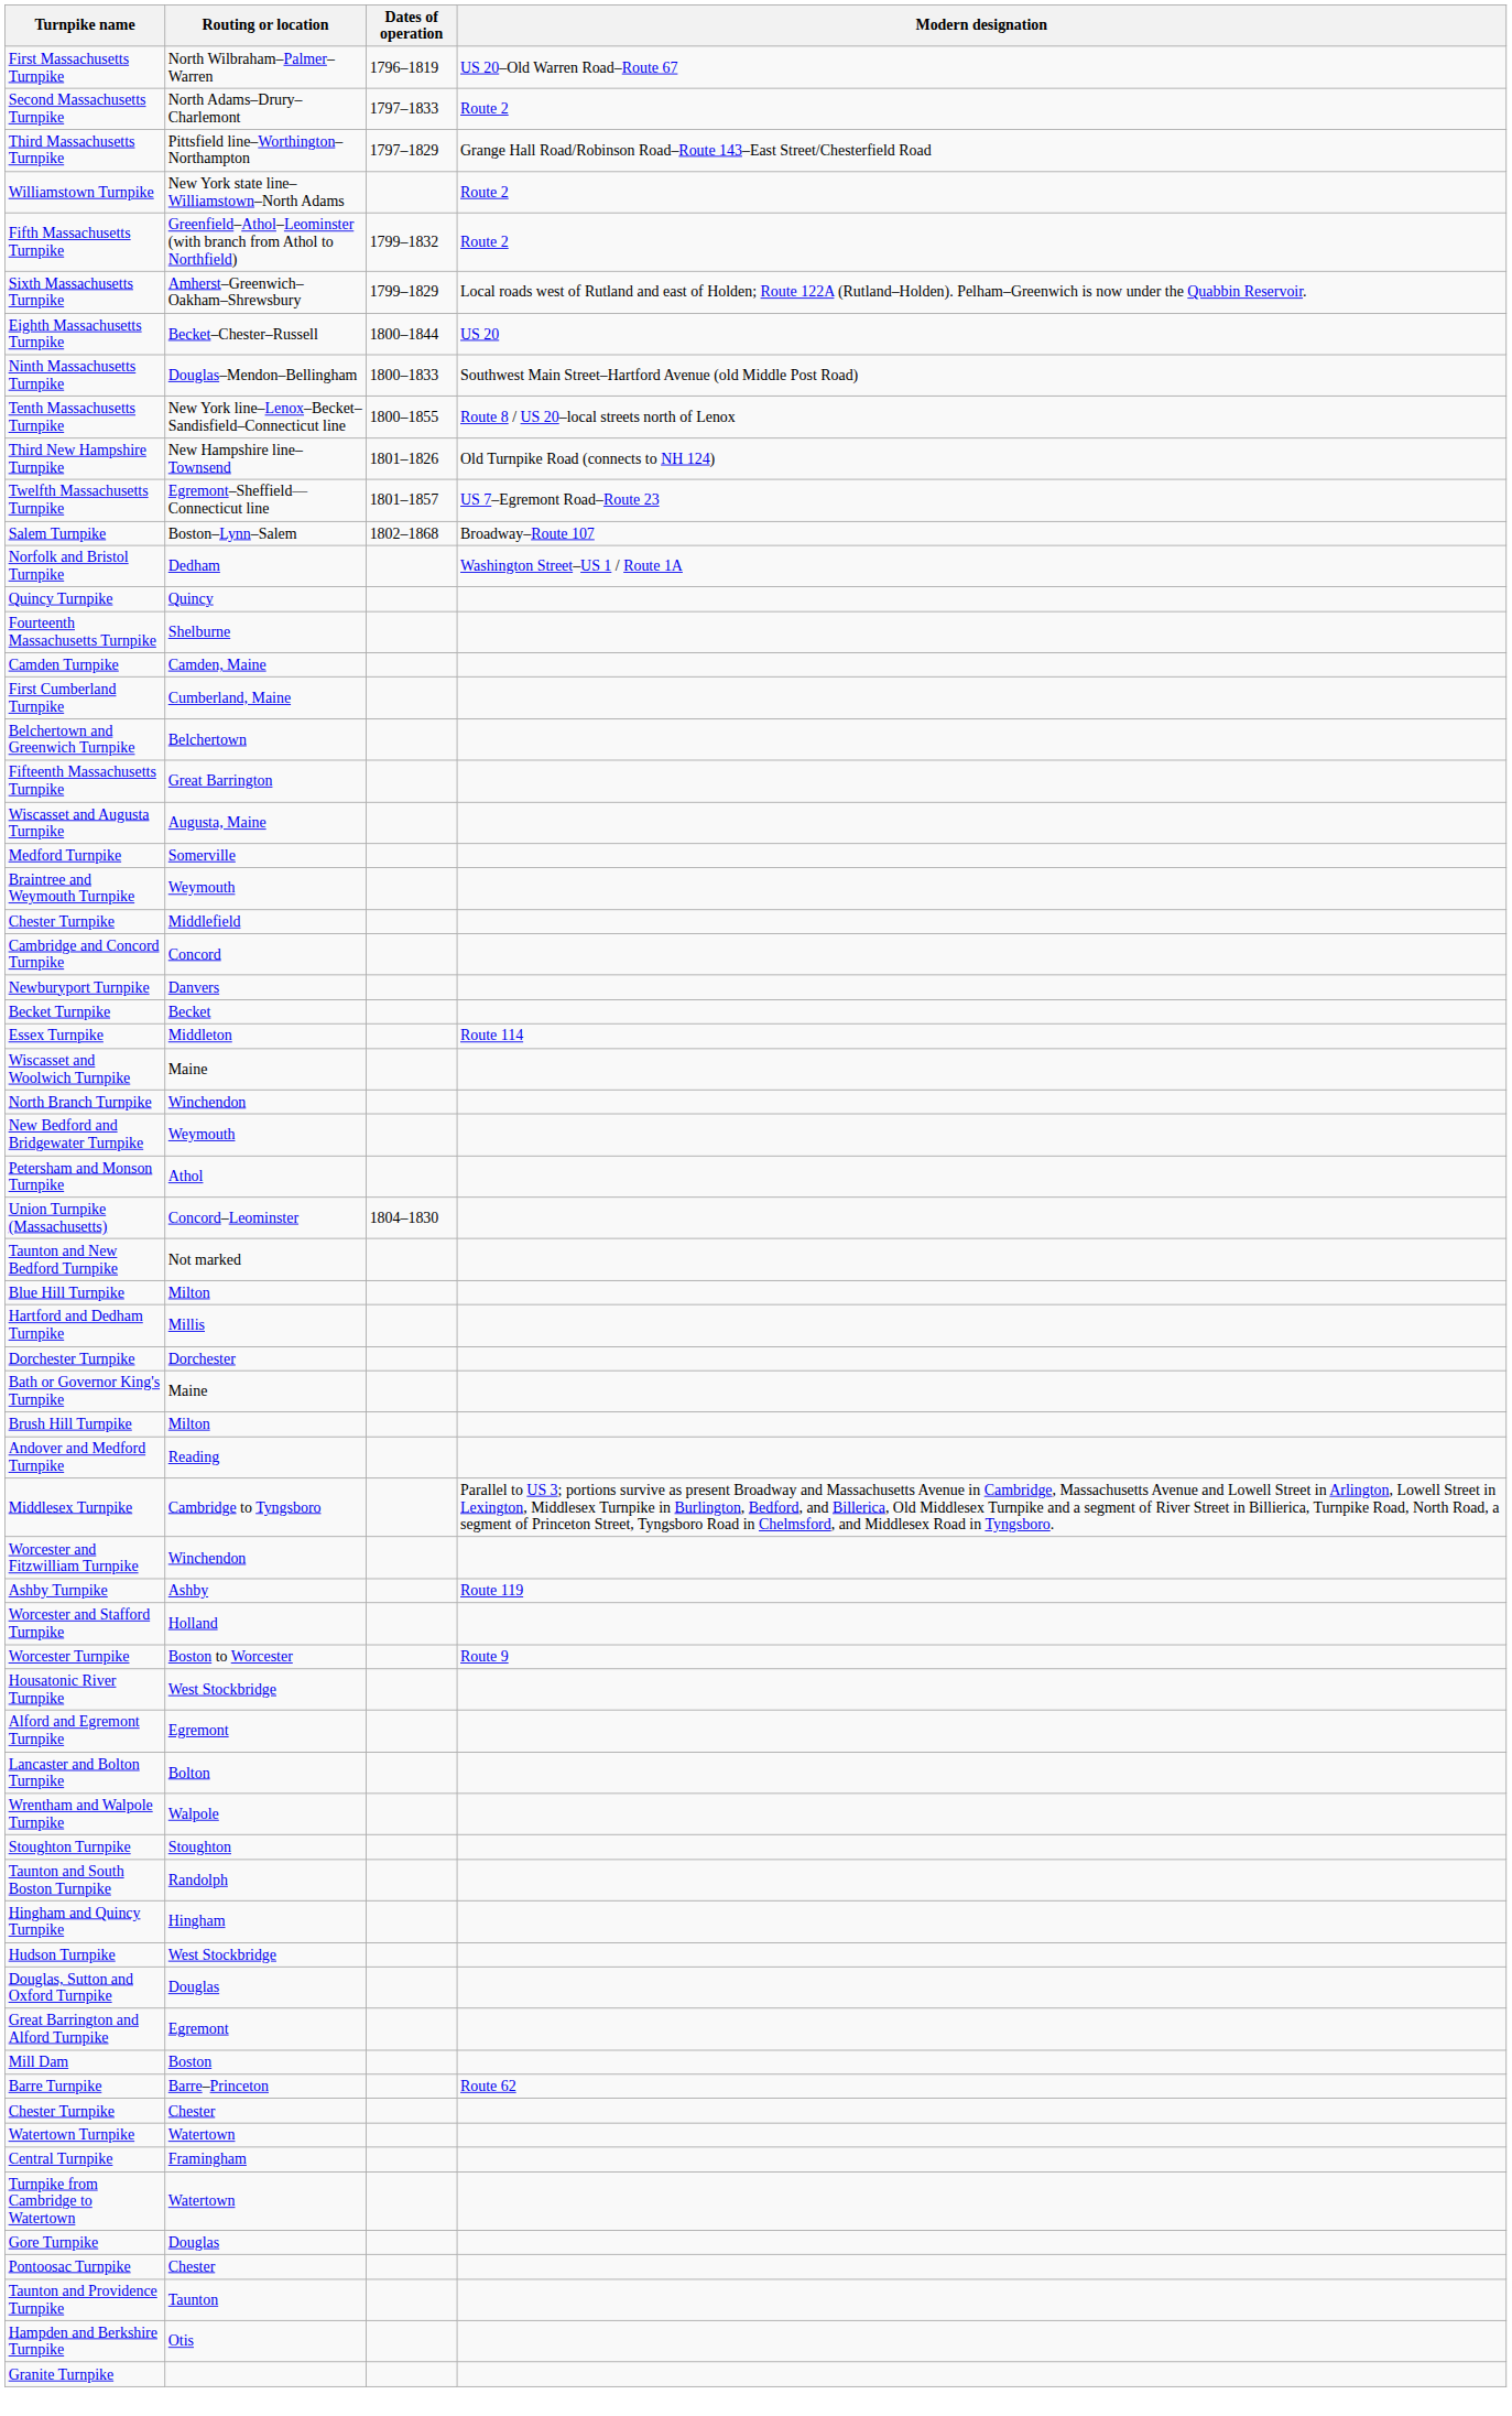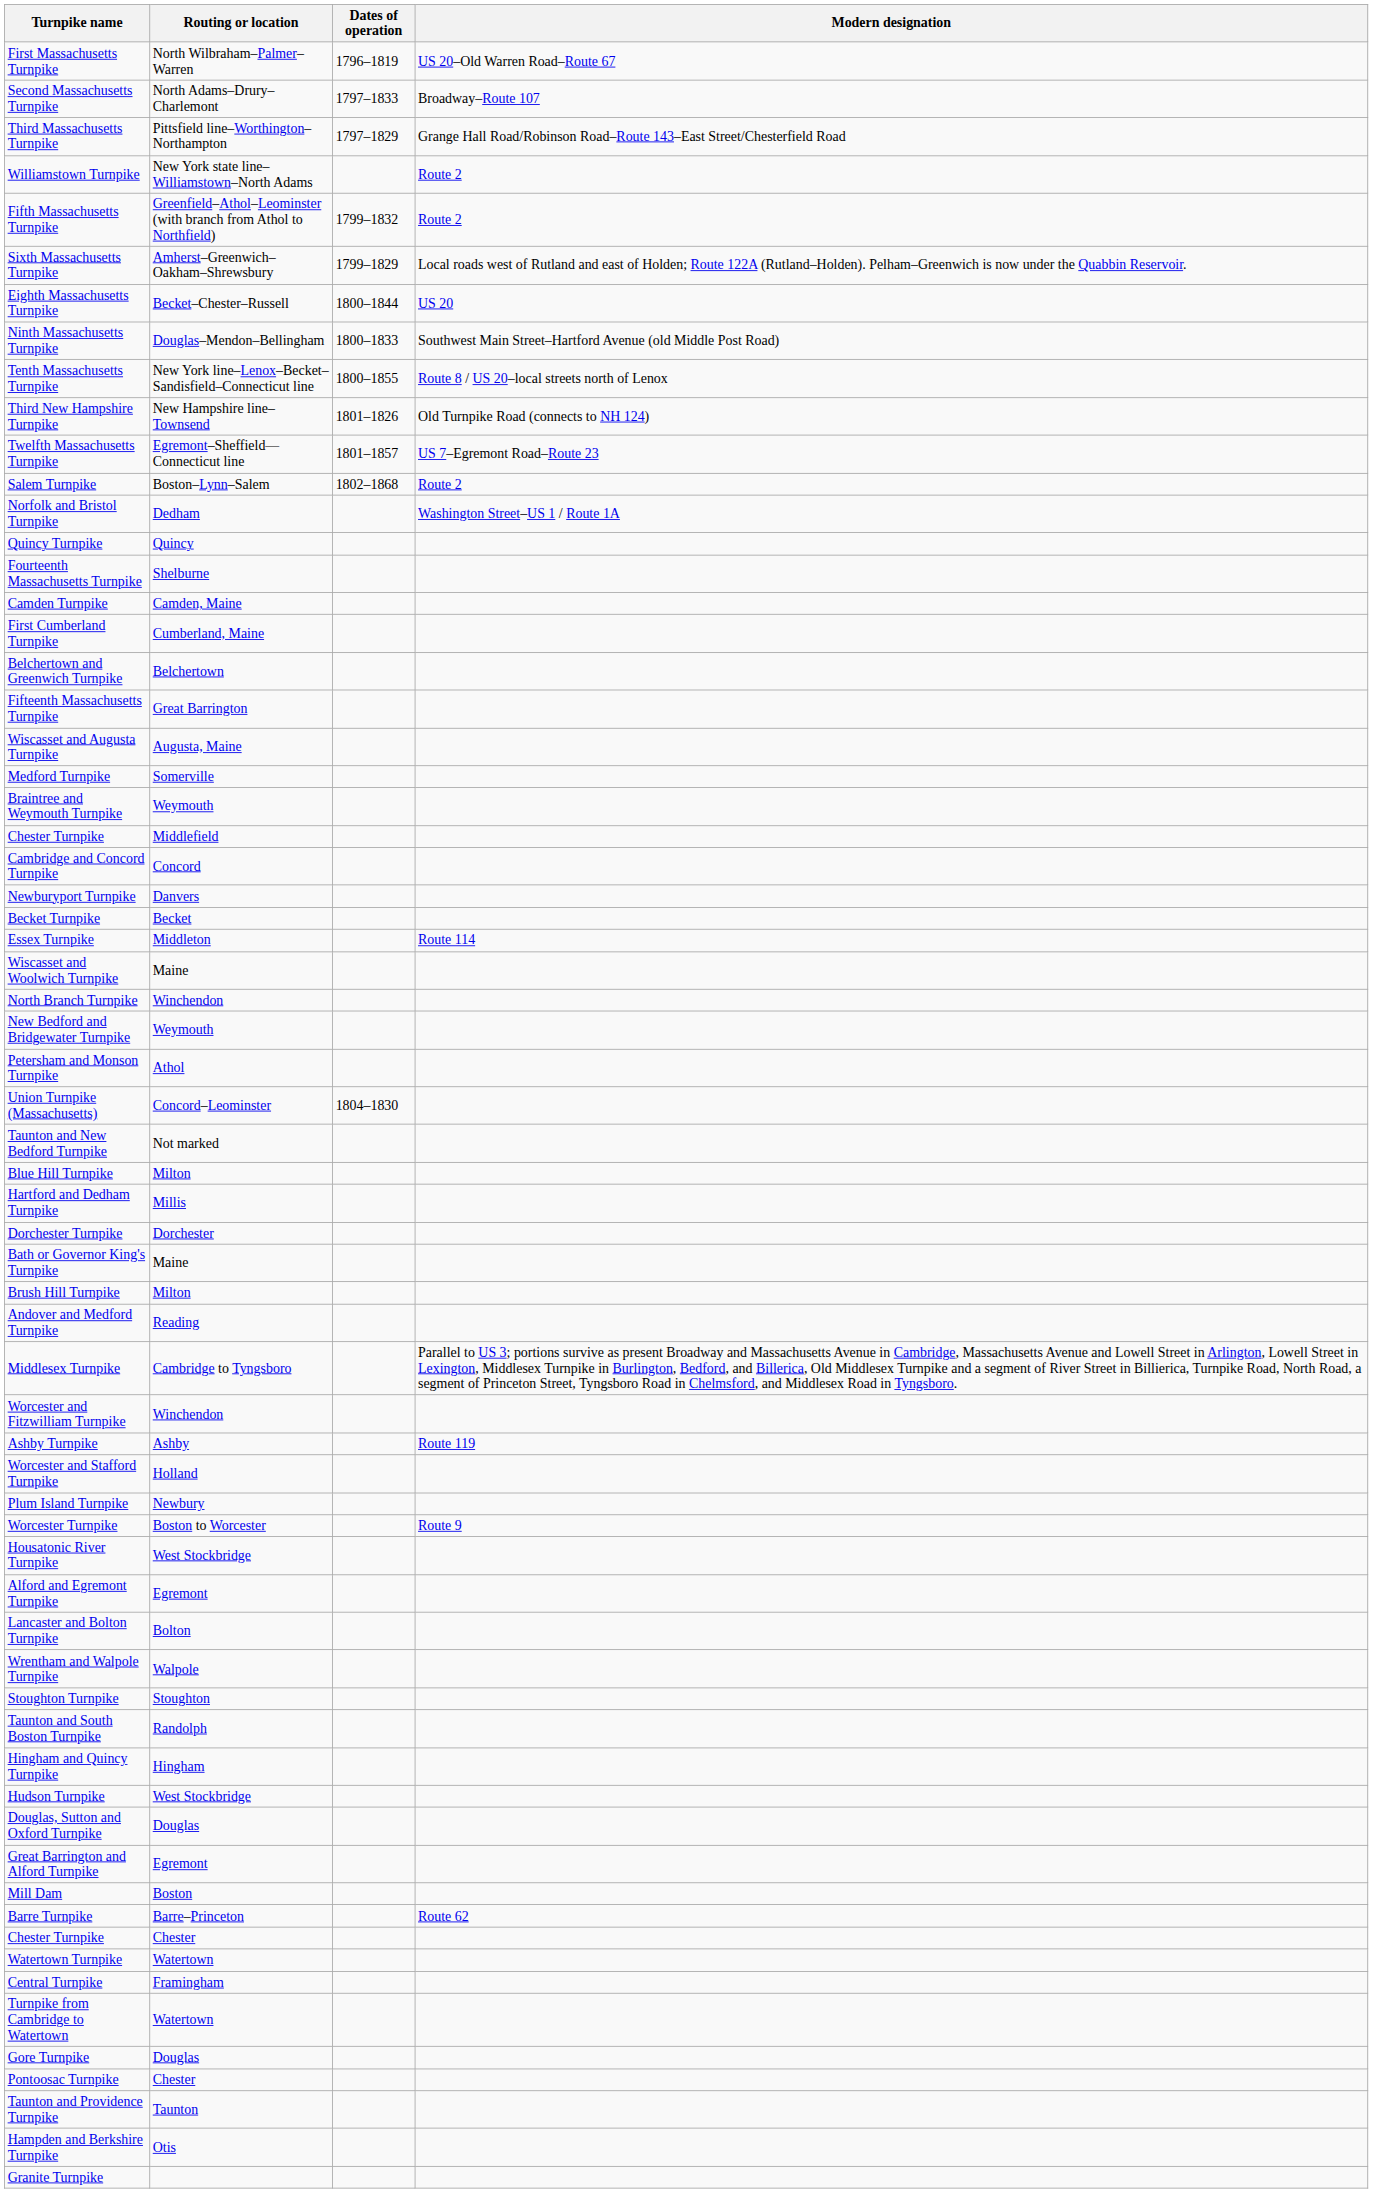 <table class="wikitable sortable">
 <tr>
 <th>Turnpike name</th>
 <th>Routing or location</th>
 <th>Dates of operation</th>
 <th>Modern designation</th>
 </tr>
 <tr>
 <td><a href='#'>First Massachusetts Turnpike</a></td>
 <td>North Wilbraham–<a href='#'>Palmer</a>–Warren</td>
 <td>1796–1819</td>
 <td><a href='#'>US 20</a>–Old Warren Road–<a href='#'>Route 67</a></td>
 </tr>
 <tr>
 <td><a href='#'>Second Massachusetts Turnpike</a></td>
 <td>North Adams–Drury–Charlemont</td>
 <td>1797–1833</td>
-<td><a href='#'>Route 2</a></td>
+<td>Broadway–<a href='#'>Route 107</a></td>
 </tr>
 <tr>
 <td><a href='#'>Third Massachusetts Turnpike</a></td>
 <td>Pittsfield line–<a href='#'>Worthington</a>–Northampton</td>
 <td>1797–1829</td>
 <td>Grange Hall Road/Robinson Road–<a href='#'>Route 143</a>–East Street/Chesterfield Road</td>
 </tr>
 <tr>
 <td><a href='#'>Williamstown Turnpike</a></td>
 <td>New York state line–<a href='#'>Williamstown</a>–North Adams</td>
 <td></td>
 <td><a href='#'>Route 2</a></td>
 </tr>
 <tr>
 <td><a href='#'>Fifth Massachusetts Turnpike</a></td>
 <td><a href='#'>Greenfield</a>–<a href='#'>Athol</a>–<a href='#'>Leominster</a><br>(with branch from Athol to <a href='#'>Northfield</a>)</td>
 <td>1799–1832</td>
 <td><a href='#'>Route 2</a></td>
 </tr>
 <tr>
 <td><a href='#'>Sixth Massachusetts Turnpike</a></td>
 <td><a href='#'>Amherst</a>–Greenwich–Oakham–Shrewsbury</td>
 <td>1799–1829</td>
 <td>Local roads west of Rutland and east of Holden; <a href='#'>Route 122A</a> (Rutland–Holden). Pelham–Greenwich is now under the <a href='#'>Quabbin Reservoir</a>.</td>
 </tr>
 <tr>
 <td><a href='#'>Eighth Massachusetts Turnpike</a></td>
 <td><a href='#'>Becket</a>–Chester–Russell</td>
 <td>1800–1844</td>
 <td><a href='#'>US 20</a></td>
 </tr>
 <tr>
 <td><a href='#'>Ninth Massachusetts Turnpike</a></td>
 <td><a href='#'>Douglas</a>–Mendon–Bellingham</td>
 <td>1800–1833</td>
 <td>Southwest Main Street–Hartford Avenue (old Middle Post Road)</td>
 </tr>
 <tr>
 <td><a href='#'>Tenth Massachusetts Turnpike</a></td>
 <td>New York line–<a href='#'>Lenox</a>–Becket–Sandisfield–Connecticut line</td>
 <td>1800–1855</td>
 <td><a href='#'>Route 8</a> / <a href='#'>US 20</a>–local streets north of Lenox</td>
 </tr>
 <tr>
 <td><a href='#'>Third New Hampshire Turnpike</a></td>
 <td>New Hampshire line–<a href='#'>Townsend</a></td>
 <td>1801–1826</td>
 <td>Old Turnpike Road (connects to <a href='#'>NH 124</a>)</td>
 </tr>
 <tr>
 <td><a href='#'>Twelfth Massachusetts Turnpike</a></td>
 <td><a href='#'>Egremont</a>–Sheffield—Connecticut line</td>
 <td>1801–1857</td>
 <td><a href='#'>US 7</a>–Egremont Road–<a href='#'>Route 23</a></td>
 </tr>
 <tr>
 <td><a href='#'>Salem Turnpike</a></td>
 <td>Boston–<a href='#'>Lynn</a>–Salem</td>
 <td>1802–1868</td>
-<td>Broadway–<a href='#'>Route 107</a></td>
+<td><a href='#'>Route 2</a></td>
 </tr>
 <tr>
 <td><a href='#'>Norfolk and Bristol Turnpike</a></td>
 <td><a href='#'>Dedham</a></td>
 <td></td>
 <td><a href='#'>Washington Street</a>–<a href='#'>US 1</a> / <a href='#'>Route 1A</a></td>
 </tr>
 <tr>
 <td><a href='#'>Quincy Turnpike</a></td>
 <td><a href='#'>Quincy</a></td>
 <td></td>
 <td></td>
 </tr>
 <tr>
 <td><a href='#'>Fourteenth Massachusetts Turnpike</a></td>
 <td><a href='#'>Shelburne</a></td>
 <td></td>
 <td></td>
 </tr>
 <tr>
 <td><a href='#'>Camden Turnpike</a></td>
 <td><a href='#'>Camden, Maine</a></td>
 <td></td>
 <td></td>
 </tr>
 <tr>
 <td><a href='#'>First Cumberland Turnpike</a></td>
 <td><a href='#'>Cumberland, Maine</a></td>
 <td></td>
 <td></td>
 </tr>
 <tr>
 <td><a href='#'>Belchertown and Greenwich Turnpike</a></td>
 <td><a href='#'>Belchertown</a></td>
 <td></td>
 <td></td>
 </tr>
 <tr>
 <td><a href='#'>Fifteenth Massachusetts Turnpike</a></td>
 <td><a href='#'>Great Barrington</a></td>
 <td></td>
 <td></td>
 </tr>
 <tr>
 <td><a href='#'>Wiscasset and Augusta Turnpike</a></td>
 <td><a href='#'>Augusta, Maine</a></td>
 <td></td>
 <td></td>
 </tr>
 <tr>
 <td><a href='#'>Medford Turnpike</a></td>
 <td><a href='#'>Somerville</a></td>
 <td></td>
 <td></td>
 </tr>
 <tr>
 <td><a href='#'>Braintree and Weymouth Turnpike</a></td>
 <td><a href='#'>Weymouth</a></td>
 <td></td>
 <td></td>
 </tr>
 <tr>
 <td><a href='#'>Chester Turnpike</a></td>
 <td><a href='#'>Middlefield</a></td>
 <td></td>
 <td></td>
 </tr>
 <tr>
 <td><a href='#'>Cambridge and Concord Turnpike</a></td>
 <td><a href='#'>Concord</a></td>
 <td></td>
 <td></td>
 </tr>
 <tr>
 <td><a href='#'>Newburyport Turnpike</a></td>
 <td><a href='#'>Danvers</a></td>
 <td></td>
 <td></td>
 </tr>
 <tr>
 <td><a href='#'>Becket Turnpike</a></td>
 <td><a href='#'>Becket</a></td>
 <td></td>
 <td></td>
 </tr>
 <tr>
 <td><a href='#'>Essex Turnpike</a></td>
 <td><a href='#'>Middleton</a></td>
 <td></td>
 <td><a href='#'>Route 114</a></td>
 </tr>
 <tr>
 <td><a href='#'>Wiscasset and Woolwich Turnpike</a></td>
 <td>Maine</td>
 <td></td>
 <td></td>
 </tr>
 <tr>
 <td><a href='#'>North Branch Turnpike</a></td>
 <td><a href='#'>Winchendon</a></td>
 <td></td>
 <td></td>
 </tr>
 <tr>
 <td><a href='#'>New Bedford and Bridgewater Turnpike</a></td>
 <td><a href='#'>Weymouth</a></td>
 <td></td>
 <td></td>
 </tr>
 <tr>
 <td><a href='#'>Petersham and Monson Turnpike</a></td>
 <td><a href='#'>Athol</a></td>
 <td></td>
 <td></td>
 </tr>
 <tr>
 <td><a href='#'>Union Turnpike (Massachusetts)</a></td>
 <td><a href='#'>Concord</a>–<a href='#'>Leominster</a></td>
 <td>1804–1830</td>
 <td></td>
 </tr>
 <tr>
 <td><a href='#'>Taunton and New Bedford Turnpike</a></td>
 <td>Not marked</td>
 <td></td>
 <td></td>
 </tr>
 <tr>
 <td><a href='#'>Blue Hill Turnpike</a></td>
 <td><a href='#'>Milton</a></td>
 <td></td>
 <td></td>
 </tr>
 <tr>
 <td><a href='#'>Hartford and Dedham Turnpike</a></td>
 <td><a href='#'>Millis</a></td>
 <td></td>
 <td></td>
 </tr>
 <tr>
 <td><a href='#'>Dorchester Turnpike</a></td>
 <td><a href='#'>Dorchester</a></td>
 <td></td>
 <td></td>
 </tr>
 <tr>
 <td><a href='#'>Bath or Governor King's Turnpike</a></td>
 <td>Maine</td>
 <td></td>
 <td></td>
 </tr>
 <tr>
 <td><a href='#'>Brush Hill Turnpike</a></td>
 <td><a href='#'>Milton</a></td>
 <td></td>
 <td></td>
 </tr>
 <tr>
 <td><a href='#'>Andover and Medford Turnpike</a></td>
 <td><a href='#'>Reading</a></td>
 <td></td>
 <td></td>
 </tr>
 <tr>
 <td><a href='#'>Middlesex Turnpike</a></td>
 <td><a href='#'>Cambridge</a> to <a href='#'>Tyngsboro</a></td>
 <td></td>
 <td>Parallel to <a href='#'>US 3</a>; portions survive as present Broadway and Massachusetts Avenue in <a href='#'>Cambridge</a>, Massachusetts Avenue and Lowell Street in <a href='#'>Arlington</a>, Lowell Street in <a href='#'>Lexington</a>, Middlesex Turnpike in <a href='#'>Burlington</a>, <a href='#'>Bedford</a>, and <a href='#'>Billerica</a>, Old Middlesex Turnpike and a segment of River Street in Billierica, Turnpike Road, North Road, a segment of Princeton Street, Tyngsboro Road in <a href='#'>Chelmsford</a>, and Middlesex Road in <a href='#'>Tyngsboro</a>.</td>
 </tr>
 <tr>
 <td><a href='#'>Worcester and Fitzwilliam Turnpike</a></td>
 <td><a href='#'>Winchendon</a></td>
 <td></td>
 <td></td>
 </tr>
 <tr>
 <td><a href='#'>Ashby Turnpike</a></td>
 <td><a href='#'>Ashby</a></td>
 <td></td>
 <td><a href='#'>Route 119</a></td>
 </tr>
 <tr>
 <td><a href='#'>Worcester and Stafford Turnpike</a></td>
 <td><a href='#'>Holland</a></td>
 <td></td>
 <td></td>
 </tr>
 <tr>
+<td><a href='#'>Plum Island Turnpike</a></td>
+<td><a href='#'>Newbury</a></td>
+<td></td>
+<td></td>
+</tr>
+<tr>
 <td><a href='#'>Worcester Turnpike</a></td>
 <td><a href='#'>Boston</a> to <a href='#'>Worcester</a></td>
 <td></td>
 <td><a href='#'>Route 9</a></td>
 </tr>
 <tr>
 <td><a href='#'>Housatonic River Turnpike</a></td>
 <td><a href='#'>West Stockbridge</a></td>
 <td></td>
 <td></td>
 </tr>
 <tr>
 <td><a href='#'>Alford and Egremont Turnpike</a></td>
 <td><a href='#'>Egremont</a></td>
 <td></td>
 <td></td>
 </tr>
 <tr>
 <td><a href='#'>Lancaster and Bolton Turnpike</a></td>
 <td><a href='#'>Bolton</a></td>
 <td></td>
 <td></td>
 </tr>
 <tr>
 <td><a href='#'>Wrentham and Walpole Turnpike</a></td>
 <td><a href='#'>Walpole</a></td>
 <td></td>
 <td></td>
 </tr>
 <tr>
 <td><a href='#'>Stoughton Turnpike</a></td>
 <td><a href='#'>Stoughton</a></td>
 <td></td>
 <td></td>
 </tr>
 <tr>
 <td><a href='#'>Taunton and South Boston Turnpike</a></td>
 <td><a href='#'>Randolph</a></td>
 <td></td>
 <td></td>
 </tr>
 <tr>
 <td><a href='#'>Hingham and Quincy Turnpike</a></td>
 <td><a href='#'>Hingham</a></td>
 <td></td>
 <td></td>
 </tr>
 <tr>
 <td><a href='#'>Hudson Turnpike</a></td>
 <td><a href='#'>West Stockbridge</a></td>
 <td></td>
 <td></td>
 </tr>
 <tr>
 <td><a href='#'>Douglas, Sutton and Oxford Turnpike</a></td>
 <td><a href='#'>Douglas</a></td>
 <td></td>
 <td></td>
 </tr>
 <tr>
 <td><a href='#'>Great Barrington and Alford Turnpike</a></td>
 <td><a href='#'>Egremont</a></td>
 <td></td>
 <td></td>
 </tr>
 <tr>
 <td><a href='#'>Mill Dam</a></td>
 <td><a href='#'>Boston</a></td>
 <td></td>
 <td></td>
 </tr>
 <tr>
 <td><a href='#'>Barre Turnpike</a></td>
 <td><a href='#'>Barre</a>–<a href='#'>Princeton</a></td>
 <td></td>
 <td><a href='#'>Route 62</a></td>
 </tr>
 <tr>
 <td><a href='#'>Chester Turnpike</a></td>
 <td><a href='#'>Chester</a></td>
 <td></td>
 <td></td>
 </tr>
 <tr>
 <td><a href='#'>Watertown Turnpike</a></td>
 <td><a href='#'>Watertown</a></td>
 <td></td>
 <td></td>
 </tr>
 <tr>
 <td><a href='#'>Central Turnpike</a></td>
 <td><a href='#'>Framingham</a></td>
 <td></td>
 <td></td>
 </tr>
 <tr>
 <td><a href='#'>Turnpike from Cambridge to Watertown</a></td>
 <td><a href='#'>Watertown</a></td>
 <td></td>
 <td></td>
 </tr>
 <tr>
 <td><a href='#'>Gore Turnpike</a></td>
 <td><a href='#'>Douglas</a></td>
 <td></td>
 <td></td>
 </tr>
 <tr>
 <td><a href='#'>Pontoosac Turnpike</a></td>
 <td><a href='#'>Chester</a></td>
 <td></td>
 <td></td>
 </tr>
 <tr>
 <td><a href='#'>Taunton and Providence Turnpike</a></td>
 <td><a href='#'>Taunton</a></td>
 <td></td>
 <td></td>
 </tr>
 <tr>
 <td><a href='#'>Hampden and Berkshire Turnpike</a></td>
 <td><a href='#'>Otis</a></td>
 <td></td>
 <td></td>
 </tr>
 <tr>
 <td><a href='#'>Granite Turnpike</a></td>
 <td></td>
 <td></td>
 <td></td>
 </tr>
 </table>
